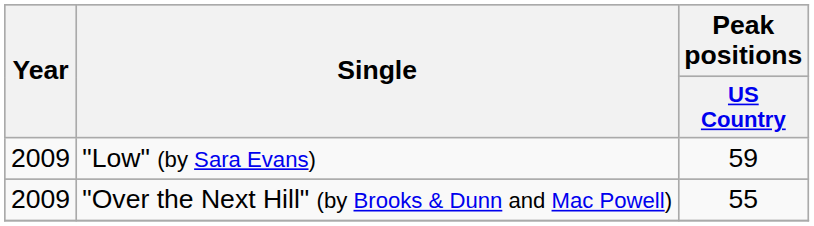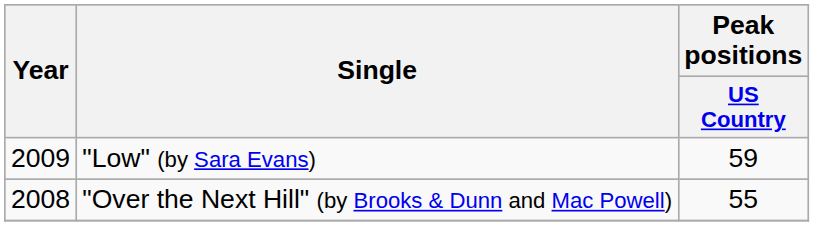 <table class="wikitable">
 <tr>
 <th rowspan="2">Year</th>
 <th rowspan="2">Single</th>
 <th colspan="1">Peak positions</th>
 </tr>
 <tr style="font-size:smaller;">
 <th width="50"><a href='#'>US Country</a></th>
 </tr>
 <tr>
 <td>2009</td>
 <td>"Low" <small>(by <a href='#'>Sara Evans</a>)</small></td>
 <td align="center">59</td>
 </tr>
 <tr>
-<td>2009</td>
+<td>2008</td>
 <td>"Over the Next Hill" <small>(by <a href='#'>Brooks & Dunn</a> and <a href='#'>Mac Powell</a>)</small></td>
 <td align="center">55</td>
 </tr>
 <tr>
 </tr>
 </table>
